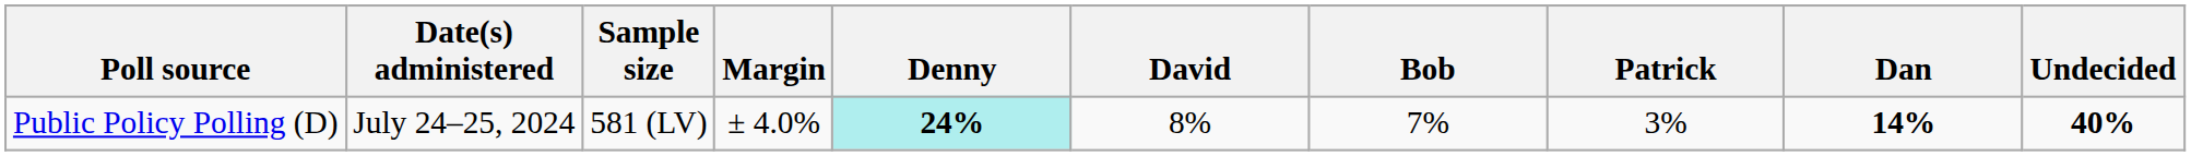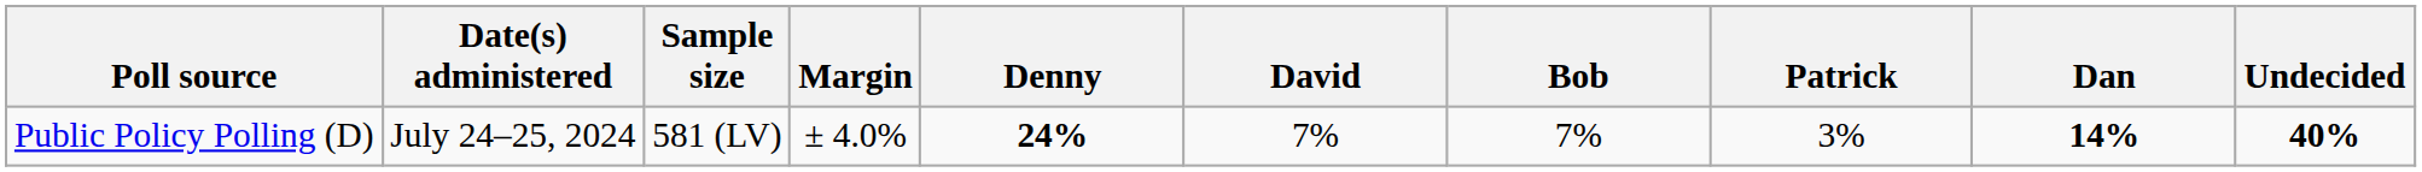 <table class="wikitable" style="font-size:90%;text-align:center;">
 <tr valign=bottom>
 <th>Poll source</th>
 <th>Date(s)<br>administered</th>
 <th>Sample<br>size</th>
 <th>Margin<br></th>
 <th style="width:100px;">Denny<br></th>
 <th style="width:100px;">David<br></th>
 <th style="width:100px;">Bob<br></th>
 <th style="width:100px;">Patrick<br></th>
 <th style="width:100px;">Dan<br></th>
 <th>Undecided</th>
 </tr>
 <tr>
 <td style="text-align:left;"><a href='#'>Public Policy Polling</a> (D)</td>
 <td>July 24–25, 2024</td>
 <td>581 (LV)</td>
 <td>± 4.0%</td>
-<td style="background: paleturquoise;"><strong>24%</strong></td>
-<td>8%</td>
+<td><strong>24%</strong></td>
+<td>7%</td>
 <td>7%</td>
 <td>3%</td>
 <td><strong>14%</strong></td>
 <td><strong>40%</strong></td>
 </tr>
 </table>
